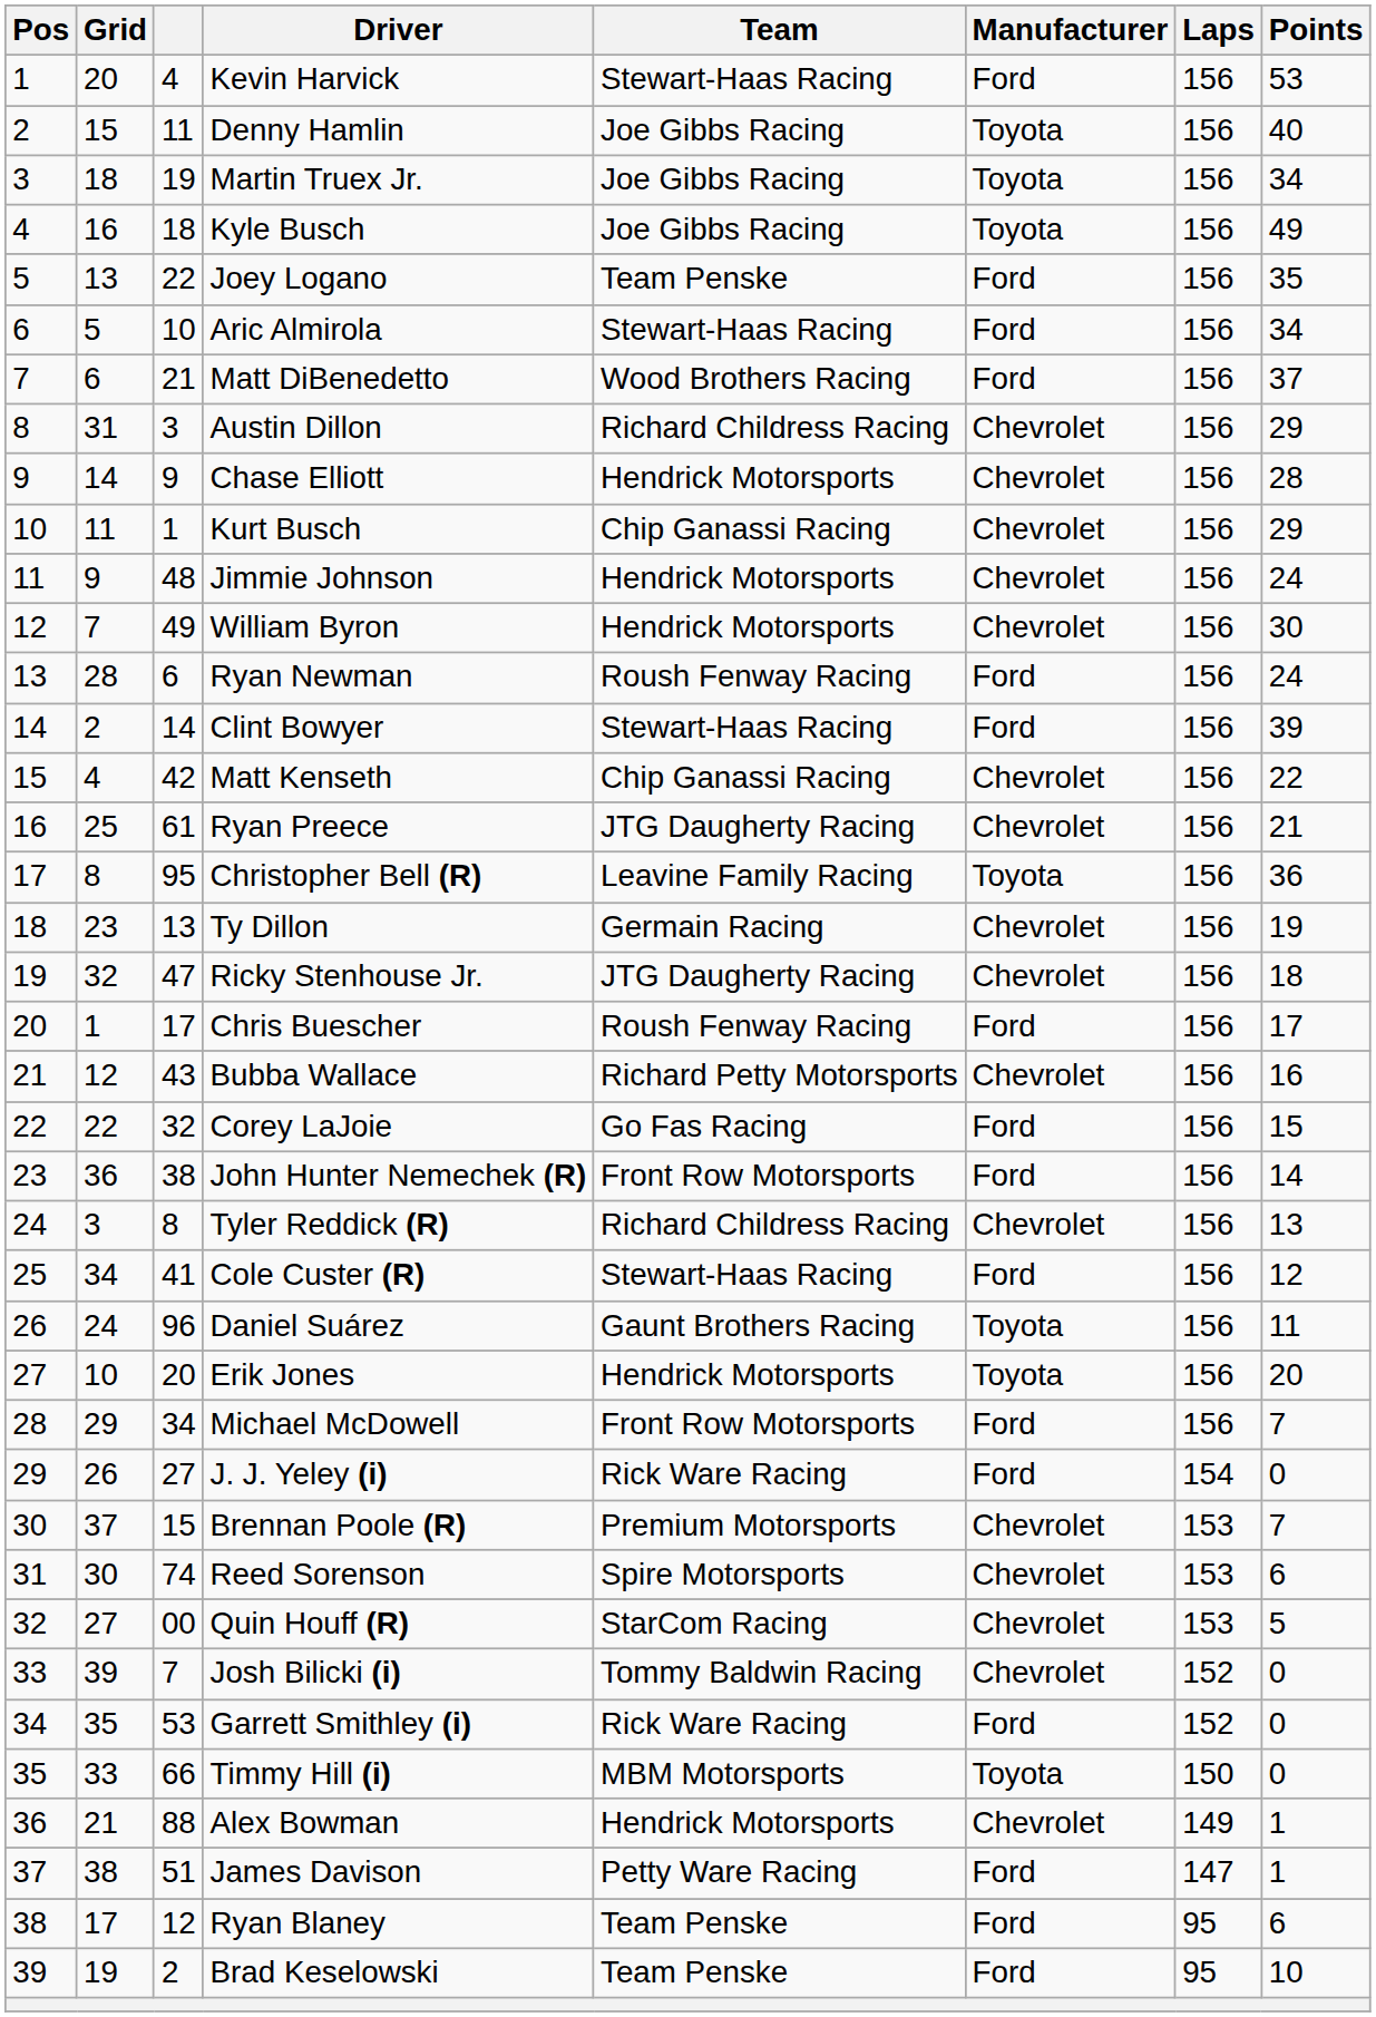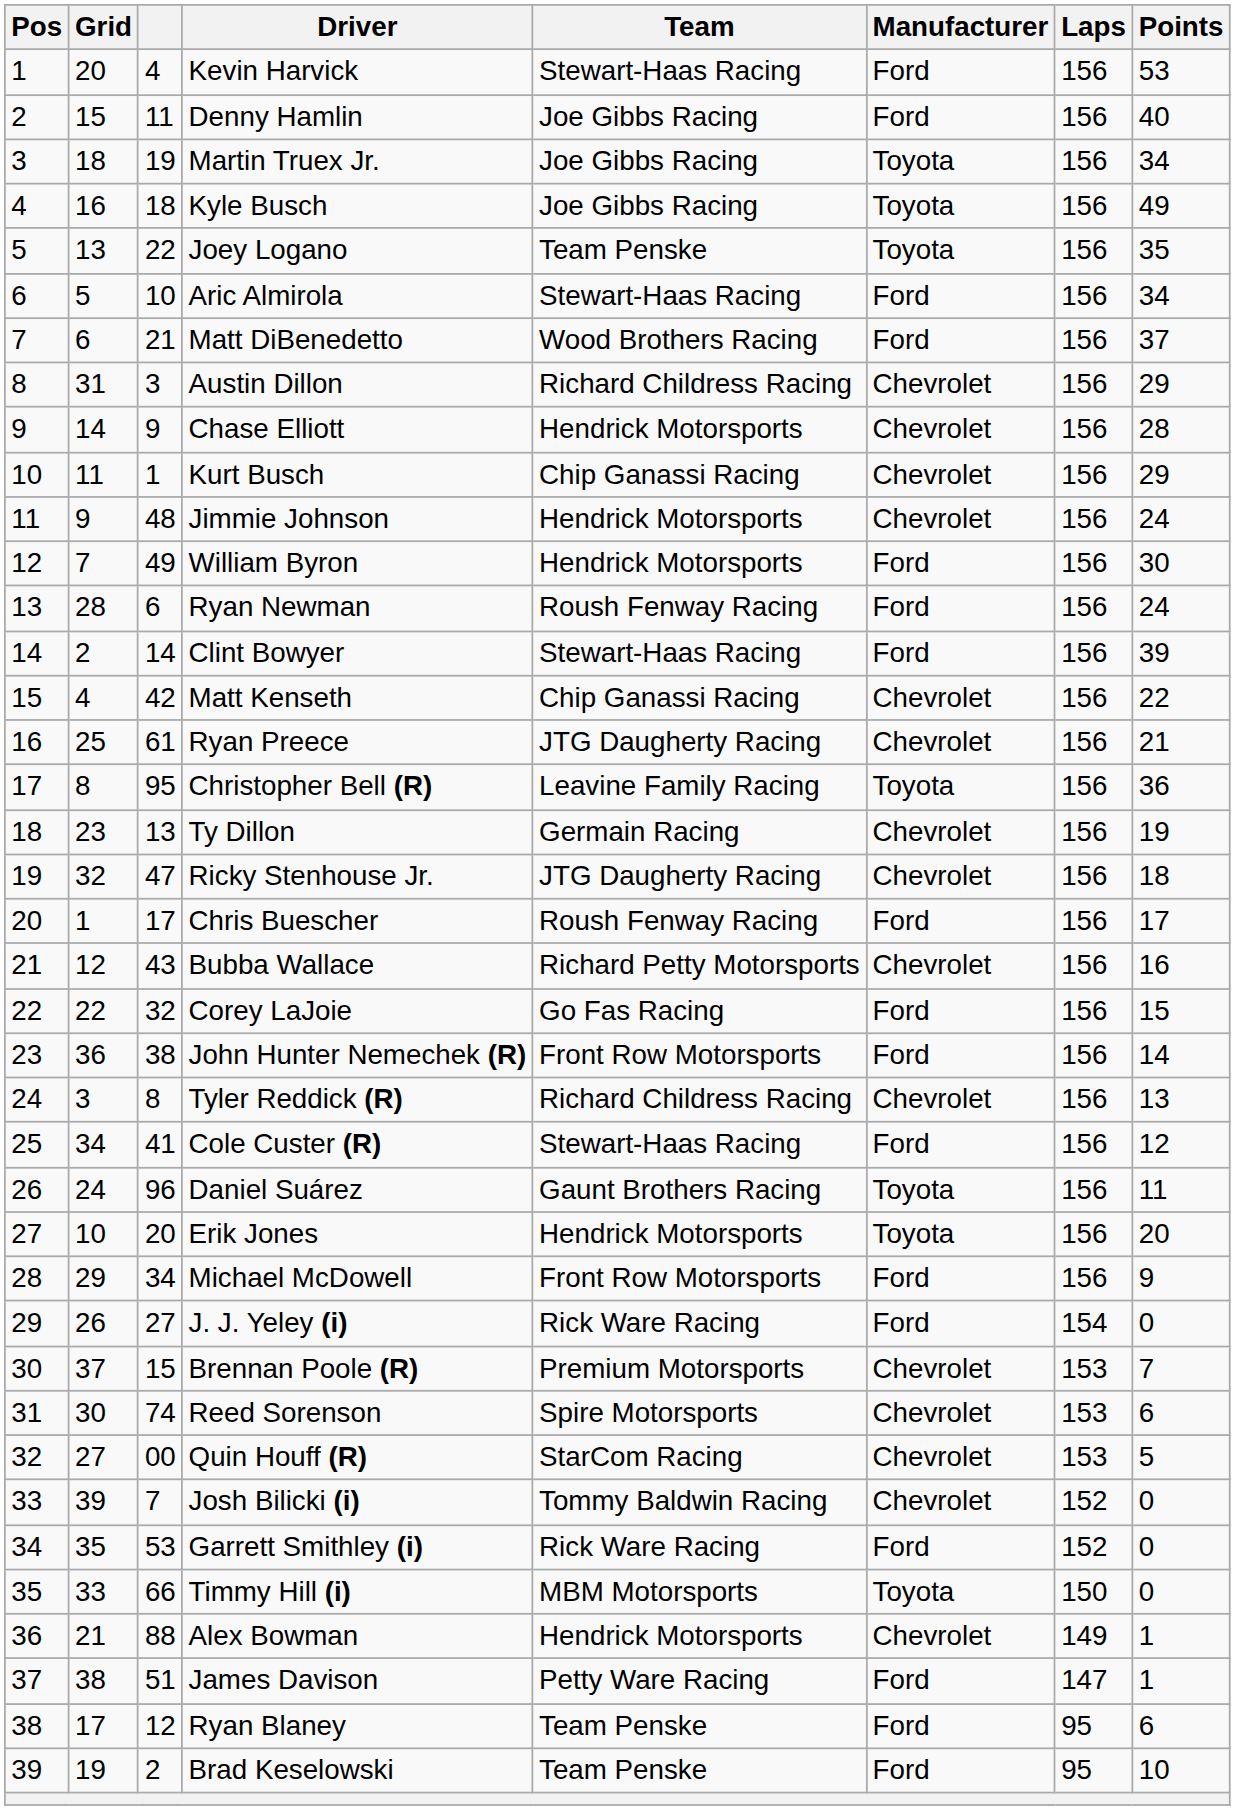 <table class="wikitable" style="font-size:98%">
 <tr>
 <th>Pos</th>
 <th>Grid</th>
 <th></th>
 <th>Driver</th>
 <th>Team</th>
 <th>Manufacturer</th>
 <th>Laps</th>
 <th>Points</th>
 </tr>
 <tr>
 <td>1</td>
 <td>20</td>
 <td>4</td>
 <td>Kevin Harvick</td>
 <td>Stewart-Haas Racing</td>
 <td>Ford</td>
 <td>156</td>
 <td>53</td>
 </tr>
 <tr>
 <td>2</td>
 <td>15</td>
 <td>11</td>
 <td>Denny Hamlin</td>
 <td>Joe Gibbs Racing</td>
-<td>Toyota</td>
+<td>Ford</td>
 <td>156</td>
 <td>40</td>
 </tr>
 <tr>
 <td>3</td>
 <td>18</td>
 <td>19</td>
 <td>Martin Truex Jr.</td>
 <td>Joe Gibbs Racing</td>
 <td>Toyota</td>
 <td>156</td>
 <td>34</td>
 </tr>
 <tr>
 <td>4</td>
 <td>16</td>
 <td>18</td>
 <td>Kyle Busch</td>
 <td>Joe Gibbs Racing</td>
 <td>Toyota</td>
 <td>156</td>
 <td>49</td>
 </tr>
 <tr>
 <td>5</td>
 <td>13</td>
 <td>22</td>
 <td>Joey Logano</td>
 <td>Team Penske</td>
-<td>Ford</td>
+<td>Toyota</td>
 <td>156</td>
 <td>35</td>
 </tr>
 <tr>
 <td>6</td>
 <td>5</td>
 <td>10</td>
 <td>Aric Almirola</td>
 <td>Stewart-Haas Racing</td>
 <td>Ford</td>
 <td>156</td>
 <td>34</td>
 </tr>
 <tr>
 <td>7</td>
 <td>6</td>
 <td>21</td>
 <td>Matt DiBenedetto</td>
 <td>Wood Brothers Racing</td>
 <td>Ford</td>
 <td>156</td>
 <td>37</td>
 </tr>
 <tr>
 <td>8</td>
 <td>31</td>
 <td>3</td>
 <td>Austin Dillon</td>
 <td>Richard Childress Racing</td>
 <td>Chevrolet</td>
 <td>156</td>
 <td>29</td>
 </tr>
 <tr>
 <td>9</td>
 <td>14</td>
 <td>9</td>
 <td>Chase Elliott</td>
 <td>Hendrick Motorsports</td>
 <td>Chevrolet</td>
 <td>156</td>
 <td>28</td>
 </tr>
 <tr>
 <td>10</td>
 <td>11</td>
 <td>1</td>
 <td>Kurt Busch</td>
 <td>Chip Ganassi Racing</td>
 <td>Chevrolet</td>
 <td>156</td>
 <td>29</td>
 </tr>
 <tr>
 <td>11</td>
 <td>9</td>
 <td>48</td>
 <td>Jimmie Johnson</td>
 <td>Hendrick Motorsports</td>
 <td>Chevrolet</td>
 <td>156</td>
 <td>24</td>
 </tr>
 <tr>
 <td>12</td>
 <td>7</td>
 <td>49</td>
 <td>William Byron</td>
 <td>Hendrick Motorsports</td>
-<td>Chevrolet</td>
+<td>Ford</td>
 <td>156</td>
 <td>30</td>
 </tr>
 <tr>
 <td>13</td>
 <td>28</td>
 <td>6</td>
 <td>Ryan Newman</td>
 <td>Roush Fenway Racing</td>
 <td>Ford</td>
 <td>156</td>
 <td>24</td>
 </tr>
 <tr>
 <td>14</td>
 <td>2</td>
 <td>14</td>
 <td>Clint Bowyer</td>
 <td>Stewart-Haas Racing</td>
 <td>Ford</td>
 <td>156</td>
 <td>39</td>
 </tr>
 <tr>
 <td>15</td>
 <td>4</td>
 <td>42</td>
 <td>Matt Kenseth</td>
 <td>Chip Ganassi Racing</td>
 <td>Chevrolet</td>
 <td>156</td>
 <td>22</td>
 </tr>
 <tr>
 <td>16</td>
 <td>25</td>
 <td>61</td>
 <td>Ryan Preece</td>
 <td>JTG Daugherty Racing</td>
 <td>Chevrolet</td>
 <td>156</td>
 <td>21</td>
 </tr>
 <tr>
 <td>17</td>
 <td>8</td>
 <td>95</td>
 <td>Christopher Bell <strong>(R)</strong></td>
 <td>Leavine Family Racing</td>
 <td>Toyota</td>
 <td>156</td>
 <td>36</td>
 </tr>
 <tr>
 <td>18</td>
 <td>23</td>
 <td>13</td>
 <td>Ty Dillon</td>
 <td>Germain Racing</td>
 <td>Chevrolet</td>
 <td>156</td>
 <td>19</td>
 </tr>
 <tr>
 <td>19</td>
 <td>32</td>
 <td>47</td>
 <td>Ricky Stenhouse Jr.</td>
 <td>JTG Daugherty Racing</td>
 <td>Chevrolet</td>
 <td>156</td>
 <td>18</td>
 </tr>
 <tr>
 <td>20</td>
 <td>1</td>
 <td>17</td>
 <td>Chris Buescher</td>
 <td>Roush Fenway Racing</td>
 <td>Ford</td>
 <td>156</td>
 <td>17</td>
 </tr>
 <tr>
 <td>21</td>
 <td>12</td>
 <td>43</td>
 <td>Bubba Wallace</td>
 <td>Richard Petty Motorsports</td>
 <td>Chevrolet</td>
 <td>156</td>
 <td>16</td>
 </tr>
 <tr>
 <td>22</td>
 <td>22</td>
 <td>32</td>
 <td>Corey LaJoie</td>
 <td>Go Fas Racing</td>
 <td>Ford</td>
 <td>156</td>
 <td>15</td>
 </tr>
 <tr>
 <td>23</td>
 <td>36</td>
 <td>38</td>
 <td>John Hunter Nemechek <strong>(R)</strong></td>
 <td>Front Row Motorsports</td>
 <td>Ford</td>
 <td>156</td>
 <td>14</td>
 </tr>
 <tr>
 <td>24</td>
 <td>3</td>
 <td>8</td>
 <td>Tyler Reddick <strong>(R)</strong></td>
 <td>Richard Childress Racing</td>
 <td>Chevrolet</td>
 <td>156</td>
 <td>13</td>
 </tr>
 <tr>
 <td>25</td>
 <td>34</td>
 <td>41</td>
 <td>Cole Custer <strong>(R)</strong></td>
 <td>Stewart-Haas Racing</td>
 <td>Ford</td>
 <td>156</td>
 <td>12</td>
 </tr>
 <tr>
 <td>26</td>
 <td>24</td>
 <td>96</td>
 <td>Daniel Suárez</td>
 <td>Gaunt Brothers Racing</td>
 <td>Toyota</td>
 <td>156</td>
 <td>11</td>
 </tr>
 <tr>
 <td>27</td>
 <td>10</td>
 <td>20</td>
 <td>Erik Jones</td>
 <td>Hendrick Motorsports</td>
 <td>Toyota</td>
 <td>156</td>
 <td>20</td>
 </tr>
 <tr>
 <td>28</td>
 <td>29</td>
 <td>34</td>
 <td>Michael McDowell</td>
 <td>Front Row Motorsports</td>
 <td>Ford</td>
 <td>156</td>
-<td>7</td>
+<td>9</td>
 </tr>
 <tr>
 <td>29</td>
 <td>26</td>
 <td>27</td>
 <td>J. J. Yeley <strong>(i)</strong></td>
 <td>Rick Ware Racing</td>
 <td>Ford</td>
 <td>154</td>
 <td>0</td>
 </tr>
 <tr>
 <td>30</td>
 <td>37</td>
 <td>15</td>
 <td>Brennan Poole <strong>(R)</strong></td>
 <td>Premium Motorsports</td>
 <td>Chevrolet</td>
 <td>153</td>
 <td>7</td>
 </tr>
 <tr>
 <td>31</td>
 <td>30</td>
 <td>74</td>
 <td>Reed Sorenson</td>
 <td>Spire Motorsports</td>
 <td>Chevrolet</td>
 <td>153</td>
 <td>6</td>
 </tr>
 <tr>
 <td>32</td>
 <td>27</td>
 <td>00</td>
 <td>Quin Houff <strong>(R)</strong></td>
 <td>StarCom Racing</td>
 <td>Chevrolet</td>
 <td>153</td>
 <td>5</td>
 </tr>
 <tr>
 <td>33</td>
 <td>39</td>
 <td>7</td>
 <td>Josh Bilicki <strong>(i)</strong></td>
 <td>Tommy Baldwin Racing</td>
 <td>Chevrolet</td>
 <td>152</td>
 <td>0</td>
 </tr>
 <tr>
 <td>34</td>
 <td>35</td>
 <td>53</td>
 <td>Garrett Smithley <strong>(i)</strong></td>
 <td>Rick Ware Racing</td>
 <td>Ford</td>
 <td>152</td>
 <td>0</td>
 </tr>
 <tr>
 <td>35</td>
 <td>33</td>
 <td>66</td>
 <td>Timmy Hill <strong>(i)</strong></td>
 <td>MBM Motorsports</td>
 <td>Toyota</td>
 <td>150</td>
 <td>0</td>
 </tr>
 <tr>
 <td>36</td>
 <td>21</td>
 <td>88</td>
 <td>Alex Bowman</td>
 <td>Hendrick Motorsports</td>
 <td>Chevrolet</td>
 <td>149</td>
 <td>1</td>
 </tr>
 <tr>
 <td>37</td>
 <td>38</td>
 <td>51</td>
 <td>James Davison</td>
 <td>Petty Ware Racing</td>
 <td>Ford</td>
 <td>147</td>
 <td>1</td>
 </tr>
 <tr>
 <td>38</td>
 <td>17</td>
 <td>12</td>
 <td>Ryan Blaney</td>
 <td>Team Penske</td>
 <td>Ford</td>
 <td>95</td>
 <td>6</td>
 </tr>
 <tr>
 <td>39</td>
 <td>19</td>
 <td>2</td>
 <td>Brad Keselowski</td>
 <td>Team Penske</td>
 <td>Ford</td>
 <td>95</td>
 <td>10</td>
 </tr>
 <tr>
 <th colspan="8"></th>
 </tr>
 </table>
